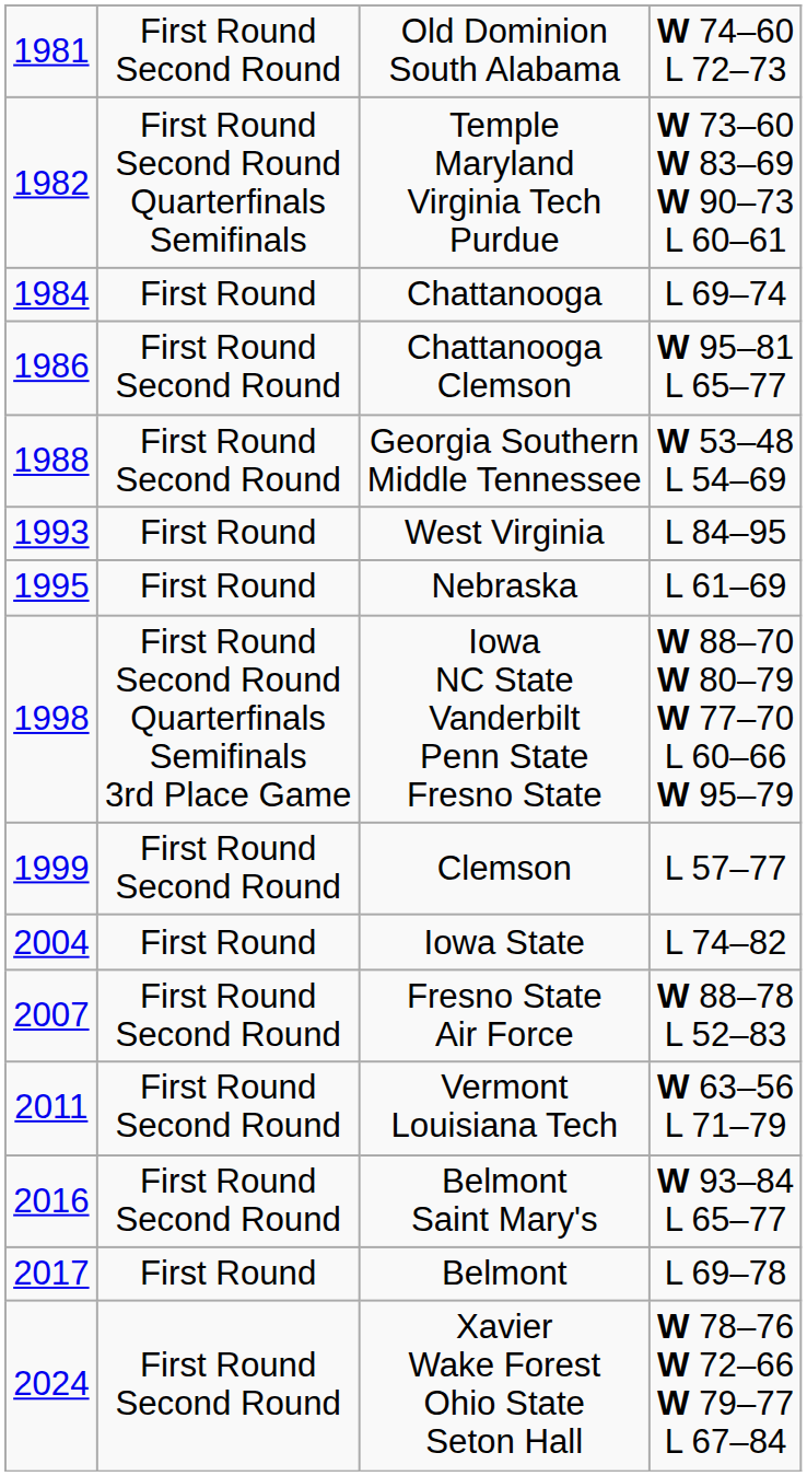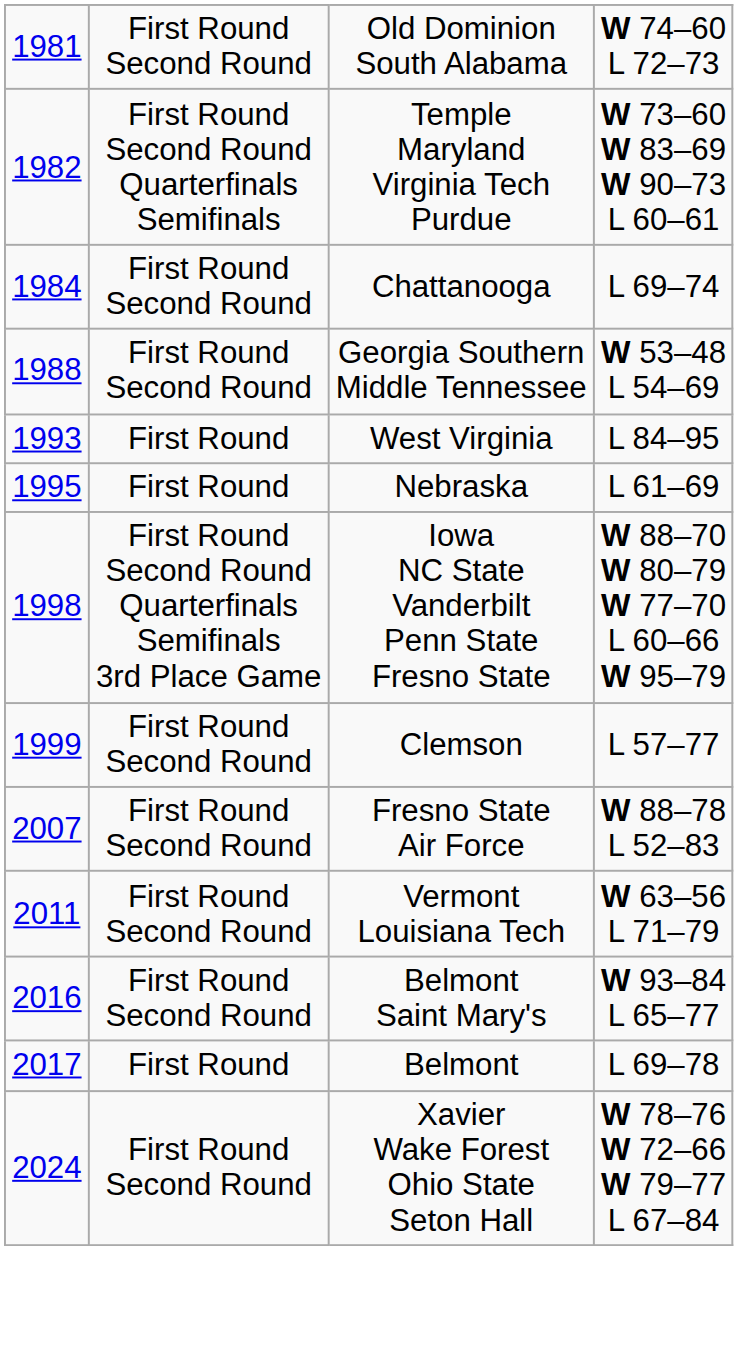 <table class="wikitable">
 <tr align="center">
 <td><a href='#'>1981</a></td>
 <td>First Round<br>Second Round</td>
 <td>Old Dominion<br>South Alabama</td>
 <td><strong>W</strong> 74–60<br>L 72–73</td>
 </tr>
 <tr align="center">
 <td><a href='#'>1982</a></td>
 <td>First Round<br>Second Round<br>Quarterfinals<br>Semifinals</td>
 <td>Temple<br>Maryland<br>Virginia Tech<br>Purdue</td>
 <td><strong>W</strong> 73–60<br><strong>W</strong> 83–69<br><strong>W</strong> 90–73<br>L 60–61</td>
 </tr>
 <tr align="center">
 <td><a href='#'>1984</a></td>
-<td>First Round</td>
+<td>First Round<br>Second Round</td>
 <td>Chattanooga</td>
 <td>L 69–74</td>
-</tr>
-<tr align="center">
-<td><a href='#'>1986</a></td>
-<td>First Round<br>Second Round</td>
-<td>Chattanooga<br>Clemson</td>
-<td><strong>W</strong> 95–81<br>L 65–77</td>
 </tr>
 <tr align="center">
 <td><a href='#'>1988</a></td>
 <td>First Round<br>Second Round</td>
 <td>Georgia Southern<br>Middle Tennessee</td>
 <td><strong>W</strong> 53–48<br>L 54–69</td>
 </tr>
 <tr align="center">
 <td><a href='#'>1993</a></td>
 <td>First Round</td>
 <td>West Virginia</td>
 <td>L 84–95</td>
 </tr>
 <tr align="center">
 <td><a href='#'>1995</a></td>
 <td>First Round</td>
 <td>Nebraska</td>
 <td>L 61–69</td>
 </tr>
 <tr align="center">
 <td><a href='#'>1998</a></td>
 <td>First Round<br>Second Round<br>Quarterfinals<br>Semifinals<br>3rd Place Game</td>
 <td>Iowa<br>NC State<br>Vanderbilt<br>Penn State<br>Fresno State</td>
 <td><strong>W</strong> 88–70<br><strong>W</strong> 80–79<br><strong>W</strong> 77–70<br>L 60–66<br><strong>W</strong> 95–79</td>
 </tr>
 <tr align="center">
 <td><a href='#'>1999</a></td>
 <td>First Round<br>Second Round</td>
 <td>Clemson</td>
 <td>L 57–77</td>
 </tr>
 <tr align="center">
-<td><a href='#'>2004</a></td>
-<td>First Round</td>
-<td>Iowa State</td>
-<td>L 74–82</td>
-</tr>
-<tr align="center">
 <td><a href='#'>2007</a></td>
 <td>First Round<br>Second Round</td>
 <td>Fresno State<br>Air Force</td>
 <td><strong>W</strong> 88–78<br>L 52–83</td>
 </tr>
 <tr align="center">
 <td><a href='#'>2011</a></td>
 <td>First Round<br>Second Round</td>
 <td>Vermont<br>Louisiana Tech</td>
 <td><strong>W</strong> 63–56<br>L 71–79</td>
 </tr>
 <tr align="center">
 <td><a href='#'>2016</a></td>
 <td>First Round<br>Second Round</td>
 <td>Belmont<br>Saint Mary's</td>
 <td><strong>W</strong> 93–84<br>L 65–77</td>
 </tr>
 <tr align="center">
 <td><a href='#'>2017</a></td>
 <td>First Round</td>
 <td>Belmont</td>
 <td>L 69–78</td>
 </tr>
 <tr align="center">
 <td><a href='#'>2024</a></td>
 <td>First Round<br>Second Round</td>
 <td>Xavier<br>Wake Forest<br>Ohio State<br>Seton Hall</td>
 <td><strong>W</strong> 78–76<br><strong>W</strong> 72–66<br><strong>W</strong> 79–77<br>L 67–84</td>
 </tr>
 </table>
